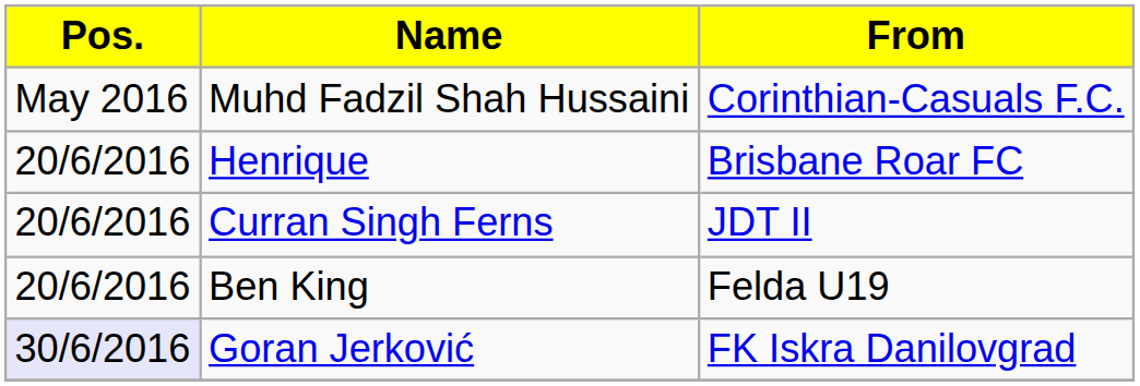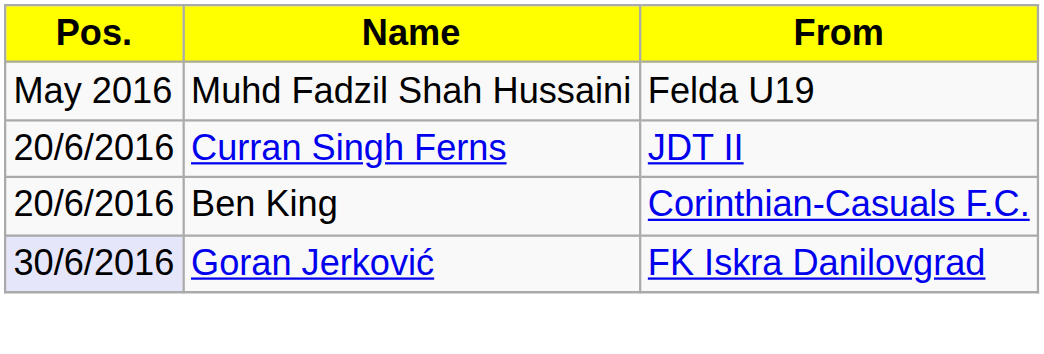 <table class="wikitable sortable">
 <tr>
 <th style="background:Yellow; color:Black;">Pos.</th>
 <th style="background:Yellow; color:Black;">Name</th>
 <th style="background:Yellow; color:Black;">From</th>
 </tr>
 <tr>
 <td>May 2016</td>
 <td> Muhd Fadzil Shah Hussaini</td>
-<td> <a href='#'>Corinthian-Casuals F.C.</a></td>
-</tr>
-<tr>
-<td>20/6/2016</td>
-<td> <a href='#'>Henrique</a></td>
-<td> <a href='#'>Brisbane Roar FC</a></td>
+<td> Felda U19</td>
 </tr>
 <tr>
 <td>20/6/2016</td>
 <td> <a href='#'>Curran Singh Ferns</a></td>
 <td> <a href='#'>JDT II</a></td>
 </tr>
 <tr>
 <td>20/6/2016</td>
 <td> Ben King</td>
-<td> Felda U19</td>
+<td> <a href='#'>Corinthian-Casuals F.C.</a></td>
 </tr>
 <tr>
 <td style="background: lavender;">30/6/2016</td>
 <td> <a href='#'>Goran Jerković</a></td>
 <td> <a href='#'>FK Iskra Danilovgrad</a></td>
 </tr>
 <tr>
 </tr>
 </table>
